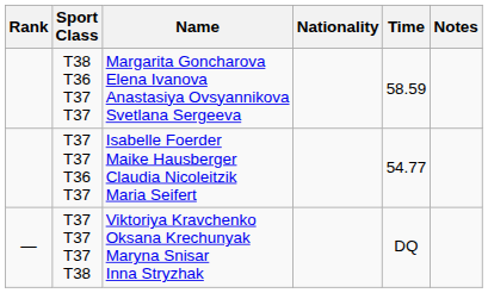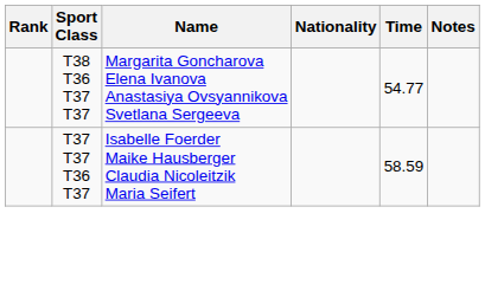 <table class="wikitable sortable" style="text-align:center">
 <tr>
 <th>Rank</th>
 <th>Sport<br>Class</th>
 <th>Name</th>
 <th>Nationality</th>
 <th>Time</th>
 <th>Notes</th>
 </tr>
 <tr>
 <td></td>
 <td>T38<br>T36<br>T37<br>T37</td>
 <td align=left><a href='#'>Margarita Goncharova</a><br><a href='#'>Elena Ivanova</a><br><a href='#'>Anastasiya Ovsyannikova</a><br><a href='#'>Svetlana Sergeeva</a></td>
 <td align=left></td>
-<td>58.59</td>
+<td>54.77</td>
 <td></td>
 </tr>
 <tr>
 <td></td>
 <td>T37<br>T37<br>T36<br>T37</td>
 <td align=left><a href='#'>Isabelle Foerder</a><br><a href='#'>Maike Hausberger</a><br><a href='#'>Claudia Nicoleitzik</a><br><a href='#'>Maria Seifert</a></td>
 <td align=left></td>
-<td>54.77</td>
-<td></td>
-</tr>
-<tr>
-<td>—</td>
-<td>T37<br>T37<br>T37<br>T38</td>
-<td align=left><a href='#'>Viktoriya Kravchenko</a><br><a href='#'>Oksana Krechunyak</a><br><a href='#'>Maryna Snisar</a><br><a href='#'>Inna Stryzhak</a></td>
-<td align=left></td>
-<td>DQ</td>
+<td>58.59</td>
 <td></td>
 </tr>
 </table>
